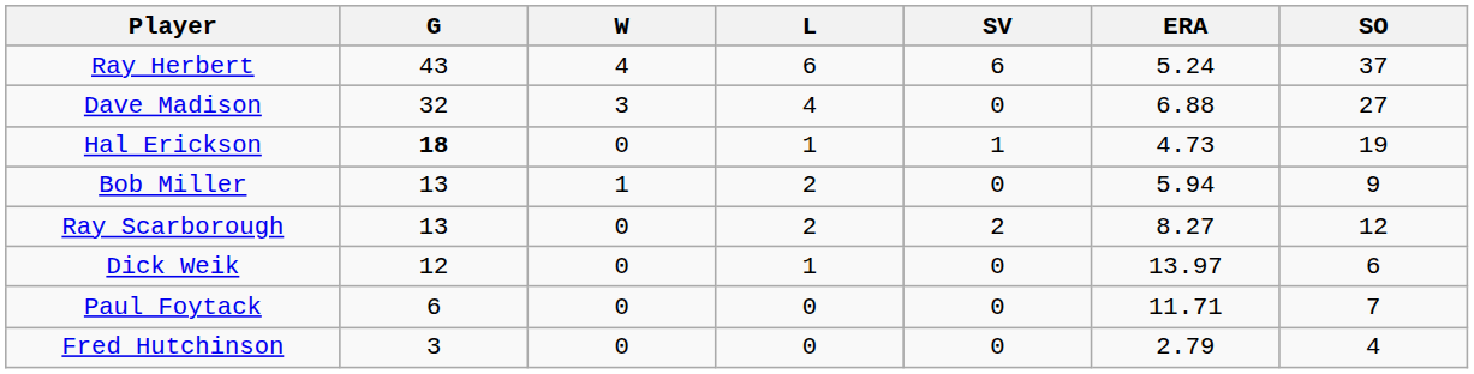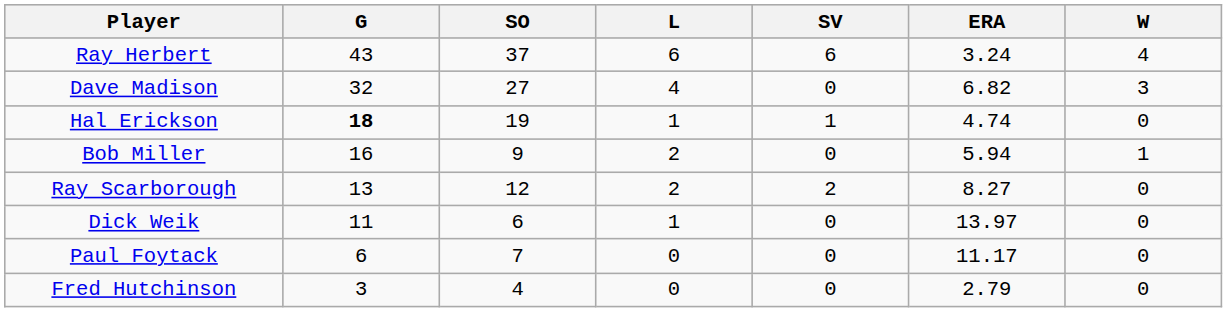 <table class="wikitable sortable">
 <tr>
 <th bgcolor="#DDDDFF" width="16%">Player</th>
 <th bgcolor="#DDDDFF" width="9%">G</th>
-<th bgcolor="#DDDDFF" width="9%">W</th>
+<th bgcolor="#DDDDFF" width="9%">SO</th>
 <th bgcolor="#DDDDFF" width="9%">L</th>
 <th bgcolor="#DDDDFF" width="9%">SV</th>
 <th bgcolor="#DDDDFF" width="9%">ERA</th>
-<th bgcolor="#DDDDFF" width="9%">SO</th>
+<th bgcolor="#DDDDFF" width="9%">W</th>
 </tr>
 <tr align="center">
 <td><a href='#'>Ray Herbert</a></td>
 <td>43</td>
-<td>4</td>
+<td>37</td>
 <td>6</td>
 <td>6</td>
-<td>5.24</td>
-<td>37</td>
+<td>3.24</td>
+<td>4</td>
 </tr>
 <tr align=center>
 <td><a href='#'>Dave Madison</a></td>
 <td>32</td>
-<td>3</td>
+<td>27</td>
 <td>4</td>
 <td>0</td>
-<td>6.88</td>
-<td>27</td>
+<td>6.82</td>
+<td>3</td>
 </tr>
 <tr align=center>
 <td><a href='#'>Hal Erickson</a></td>
 <td><strong>18</strong></td>
-<td>0</td>
+<td>19</td>
 <td>1</td>
 <td>1</td>
-<td>4.73</td>
-<td>19</td>
+<td>4.74</td>
+<td>0</td>
 </tr>
 <tr align=center>
 <td><a href='#'>Bob Miller</a></td>
-<td>13</td>
-<td>1</td>
+<td>16</td>
+<td>9</td>
 <td>2</td>
 <td>0</td>
 <td>5.94</td>
-<td>9</td>
+<td>1</td>
 </tr>
 <tr align=center>
 <td><a href='#'>Ray Scarborough</a></td>
 <td>13</td>
-<td>0</td>
+<td>12</td>
 <td>2</td>
 <td>2</td>
 <td>8.27</td>
-<td>12</td>
+<td>0</td>
 </tr>
 <tr align=center>
 <td><a href='#'>Dick Weik</a></td>
-<td>12</td>
-<td>0</td>
+<td>11</td>
+<td>6</td>
 <td>1</td>
 <td>0</td>
 <td>13.97</td>
-<td>6</td>
+<td>0</td>
 </tr>
 <tr align=center>
 <td><a href='#'>Paul Foytack</a></td>
 <td>6</td>
+<td>7</td>
 <td>0</td>
 <td>0</td>
+<td>11.17</td>
 <td>0</td>
-<td>11.71</td>
-<td>7</td>
 </tr>
 <tr align=center>
 <td><a href='#'>Fred Hutchinson</a></td>
 <td>3</td>
-<td>0</td>
+<td>4</td>
 <td>0</td>
 <td>0</td>
 <td>2.79</td>
-<td>4</td>
+<td>0</td>
 </tr>
 </table>
